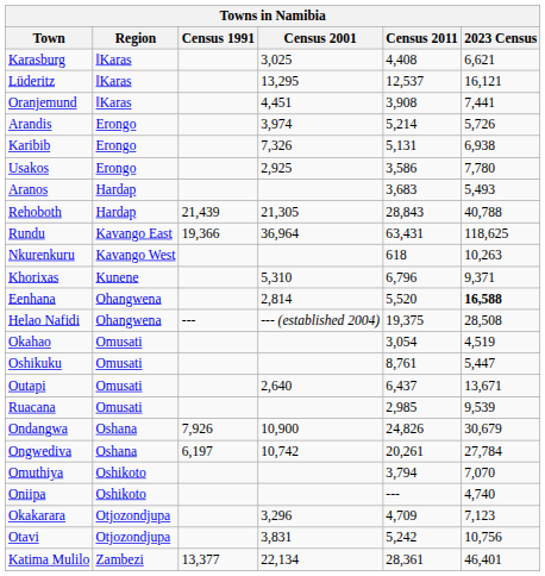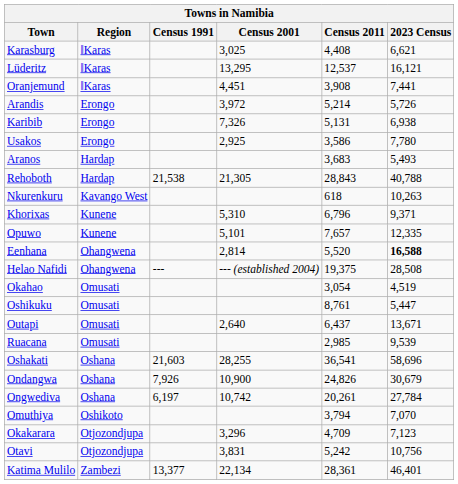 <table class="wikitable sortable">
 <tr>
 <th colspan="6"><strong>Towns in Namibia</strong></th>
 </tr>
 <tr>
 <th>Town</th>
 <th>Region</th>
 <th>Census 1991</th>
 <th>Census 2001</th>
 <th>Census 2011</th>
 <th>2023 Census</th>
 </tr>
 <tr>
 <td><a href='#'>Karasburg</a></td>
 <td><a href='#'>ǁKaras</a></td>
 <td></td>
 <td>3,025</td>
 <td>4,408</td>
 <td>6,621</td>
 </tr>
 <tr>
 <td><a href='#'>Lüderitz</a></td>
 <td><a href='#'>ǁKaras</a></td>
 <td></td>
 <td>13,295</td>
 <td>12,537</td>
 <td>16,121</td>
 </tr>
 <tr>
 <td><a href='#'>Oranjemund</a></td>
 <td><a href='#'>ǁKaras</a></td>
 <td></td>
 <td>4,451</td>
 <td>3,908</td>
 <td>7,441</td>
 </tr>
 <tr>
 <td><a href='#'>Arandis</a></td>
 <td><a href='#'>Erongo</a></td>
 <td></td>
-<td>3,974</td>
+<td>3,972</td>
 <td>5,214</td>
 <td>5,726</td>
 </tr>
 <tr>
 <td><a href='#'>Karibib</a></td>
 <td><a href='#'>Erongo</a></td>
 <td></td>
 <td>7,326</td>
 <td>5,131</td>
 <td>6,938</td>
 </tr>
 <tr>
 <td><a href='#'>Usakos</a></td>
 <td><a href='#'>Erongo</a></td>
 <td></td>
 <td>2,925</td>
 <td>3,586</td>
 <td>7,780</td>
 </tr>
 <tr>
 <td><a href='#'>Aranos</a></td>
 <td><a href='#'>Hardap</a></td>
 <td></td>
 <td></td>
 <td>3,683</td>
 <td>5,493</td>
 </tr>
 <tr>
 <td><a href='#'>Rehoboth</a></td>
 <td><a href='#'>Hardap</a></td>
-<td>21,439</td>
+<td>21,538</td>
 <td>21,305</td>
 <td>28,843</td>
 <td>40,788</td>
-</tr>
-<tr>
-<td><a href='#'>Rundu</a></td>
-<td><a href='#'>Kavango East</a></td>
-<td>19,366</td>
-<td>36,964</td>
-<td>63,431</td>
-<td>118,625</td>
 </tr>
 <tr>
 <td><a href='#'>Nkurenkuru</a></td>
 <td><a href='#'>Kavango West</a></td>
 <td></td>
 <td></td>
 <td>618</td>
 <td>10,263</td>
 </tr>
 <tr>
 <td><a href='#'>Khorixas</a></td>
 <td><a href='#'>Kunene</a></td>
 <td></td>
 <td>5,310</td>
 <td>6,796</td>
 <td>9,371</td>
+</tr>
+<tr>
+<td><a href='#'>Opuwo</a></td>
+<td><a href='#'>Kunene</a></td>
+<td></td>
+<td>5,101</td>
+<td>7,657</td>
+<td>12,335</td>
 </tr>
 <tr>
 <td><a href='#'>Eenhana</a></td>
 <td><a href='#'>Ohangwena</a></td>
 <td></td>
 <td>2,814</td>
 <td>5,520</td>
 <td><strong>16,588</strong></td>
 </tr>
 <tr>
 <td><a href='#'>Helao Nafidi</a></td>
 <td><a href='#'>Ohangwena</a></td>
 <td>---</td>
 <td>--- <em>(established 2004)</em></td>
 <td>19,375</td>
 <td>28,508</td>
 </tr>
 <tr>
 <td><a href='#'>Okahao</a></td>
 <td><a href='#'>Omusati</a></td>
 <td></td>
 <td></td>
 <td>3,054</td>
 <td>4,519</td>
 </tr>
 <tr>
 <td><a href='#'>Oshikuku</a></td>
 <td><a href='#'>Omusati</a></td>
 <td></td>
 <td></td>
 <td>8,761</td>
 <td>5,447</td>
 </tr>
 <tr>
 <td><a href='#'>Outapi</a></td>
 <td><a href='#'>Omusati</a></td>
 <td></td>
 <td>2,640</td>
 <td>6,437</td>
 <td>13,671</td>
 </tr>
 <tr>
 <td><a href='#'>Ruacana</a></td>
 <td><a href='#'>Omusati</a></td>
 <td></td>
 <td></td>
 <td>2,985</td>
 <td>9,539</td>
 </tr>
 <tr>
+<td><a href='#'>Oshakati</a></td>
+<td><a href='#'>Oshana</a></td>
+<td>21,603</td>
+<td>28,255</td>
+<td>36,541</td>
+<td>58,696</td>
+</tr>
+<tr>
 <td><a href='#'>Ondangwa</a></td>
 <td><a href='#'>Oshana</a></td>
 <td>7,926</td>
 <td>10,900</td>
 <td>24,826</td>
 <td>30,679</td>
 </tr>
 <tr>
 <td><a href='#'>Ongwediva</a></td>
 <td><a href='#'>Oshana</a></td>
 <td>6,197</td>
 <td>10,742</td>
 <td>20,261</td>
 <td>27,784</td>
 </tr>
 <tr>
 <td><a href='#'>Omuthiya</a></td>
 <td><a href='#'>Oshikoto</a></td>
 <td></td>
 <td></td>
 <td>3,794</td>
 <td>7,070</td>
-</tr>
-<tr>
-<td><a href='#'>Oniipa</a></td>
-<td><a href='#'>Oshikoto</a></td>
-<td></td>
-<td></td>
-<td>---</td>
-<td>4,740</td>
 </tr>
 <tr>
 <td><a href='#'>Okakarara</a></td>
 <td><a href='#'>Otjozondjupa</a></td>
 <td></td>
 <td>3,296</td>
 <td>4,709</td>
 <td>7,123</td>
 </tr>
 <tr>
 <td><a href='#'>Otavi</a></td>
 <td><a href='#'>Otjozondjupa</a></td>
 <td></td>
 <td>3,831</td>
 <td>5,242</td>
 <td>10,756</td>
 </tr>
 <tr>
 <td><a href='#'>Katima Mulilo</a></td>
 <td><a href='#'>Zambezi</a></td>
 <td>13,377</td>
 <td>22,134</td>
 <td>28,361</td>
 <td>46,401</td>
 </tr>
 </table>
